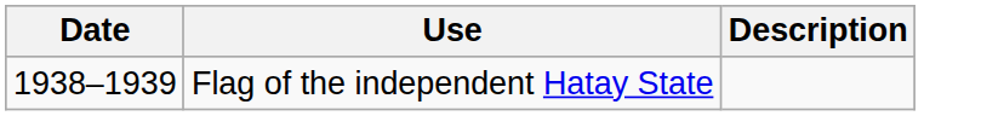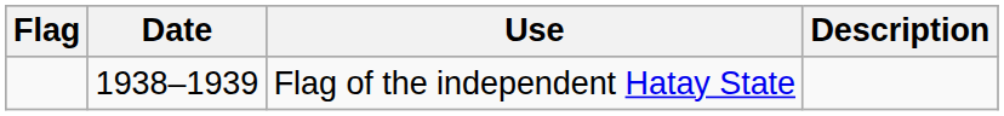 <table class="wikitable">
 <tr>
+<th>Flag</th>
 <th>Date</th>
 <th>Use</th>
 <th>Description</th>
 </tr>
 <tr>
+<td></td>
 <td>1938–1939</td>
 <td>Flag of the independent <a href='#'>Hatay State</a></td>
 <td></td>
 </tr>
 </table>
